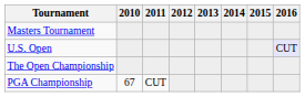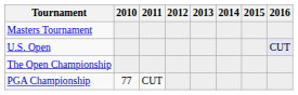 <table class="wikitable" style="font-size:95%;text-align:center;">
 <tr>
 <th>Tournament</th>
 <th>2010</th>
 <th>2011</th>
 <th>2012</th>
 <th>2013</th>
 <th>2014</th>
 <th>2015</th>
 <th>2016</th>
 </tr>
 <tr>
 <td align=left><a href='#'>Masters Tournament</a></td>
 <td style="background:#eeeeee;"></td>
 <td style="background:#eeeeee;"></td>
 <td style="background:#eeeeee;"></td>
 <td style="background:#eeeeee;"></td>
 <td style="background:#eeeeee;"></td>
 <td style="background:#eeeeee;"></td>
 <td style="background:#eeeeee;"></td>
 </tr>
 <tr>
 <td align=left><a href='#'>U.S. Open</a></td>
 <td style="background:#eeeeee;"></td>
 <td style="background:#eeeeee;"></td>
 <td style="background:#eeeeee;"></td>
 <td style="background:#eeeeee;"></td>
 <td style="background:#eeeeee;"></td>
 <td style="background:#eeeeee;"></td>
 <td style="background: lavender;">CUT</td>
 </tr>
 <tr>
 <td align=left><a href='#'>The Open Championship</a></td>
 <td style="background:#eeeeee;"></td>
 <td style="background:#eeeeee;"></td>
 <td style="background:#eeeeee;"></td>
 <td style="background:#eeeeee;"></td>
 <td style="background:#eeeeee;"></td>
 <td style="background:#eeeeee;"></td>
 <td style="background:#eeeeee;"></td>
 </tr>
 <tr>
 <td align=left><a href='#'>PGA Championship</a></td>
-<td>67</td>
+<td>77</td>
 <td>CUT</td>
 <td style="background:#eeeeee;"></td>
 <td style="background:#eeeeee;"></td>
 <td style="background:#eeeeee;"></td>
 <td style="background:#eeeeee;"></td>
 <td style="background:#eeeeee;"></td>
 </tr>
 </table>
